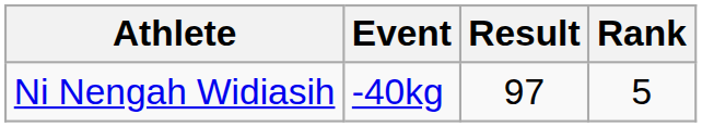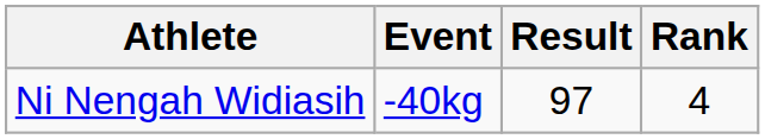 <table class="wikitable">
 <tr>
 <th>Athlete</th>
 <th>Event</th>
 <th>Result</th>
 <th>Rank</th>
 </tr>
 <tr align=center>
 <td align=left><a href='#'>Ni Nengah Widiasih</a></td>
 <td align=left><a href='#'>-40kg</a></td>
 <td>97</td>
-<td>5</td>
+<td>4</td>
 </tr>
 </table>
